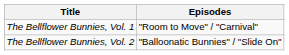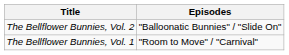 <table class="wikitable" border="1">
 <tr>
 <th>Title</th>
 <th>Episodes</th>
 </tr>
 <tr>
+<td><em>The Bellflower Bunnies, Vol. 2</em></td>
+<td>"Balloonatic Bunnies" / "Slide On"</td>
+</tr>
+<tr>
 <td><em>The Bellflower Bunnies, Vol. 1</em></td>
 <td>"Room to Move" / "Carnival"</td>
 </tr>
-<tr>
-<td><em>The Bellflower Bunnies, Vol. 2</em></td>
-<td>"Balloonatic Bunnies" / "Slide On"</td>
-</tr>
 </table>
